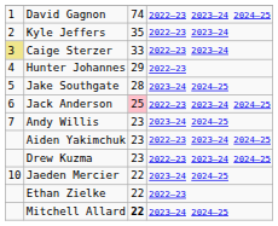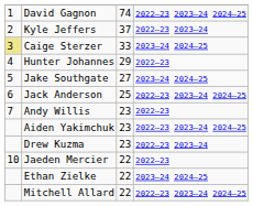 <table class="wikitable">
 <tr>
 </tr>
 <tr>
 <td>1</td>
 <td>David Gagnon</td>
 <td>74</td>
 <td style="font-size:80%;"><a href='#'>2022–23</a> <a href='#'>2023–24</a> <a href='#'>2024–25</a></td>
 </tr>
 <tr>
 <td>2</td>
 <td>Kyle Jeffers</td>
-<td>35</td>
+<td>37</td>
 <td style="font-size:80%;"><a href='#'>2022–23</a> <a href='#'>2023–24</a></td>
 </tr>
 <tr>
 <td style="background: khaki;">3</td>
 <td>Caige Sterzer</td>
 <td>33</td>
-<td style="font-size:80%;"><a href='#'>2022–23</a> <a href='#'>2023–24</a></td>
+<td style="font-size:80%;"><a href='#'>2023–24</a> <a href='#'>2024–25</a></td>
 </tr>
 <tr>
 <td>4</td>
 <td>Hunter Johannes</td>
 <td>29</td>
 <td style="font-size:80%;"><a href='#'>2022–23</a></td>
 </tr>
 <tr>
 <td>5</td>
 <td>Jake Southgate</td>
-<td>28</td>
+<td>27</td>
 <td style="font-size:80%;"><a href='#'>2023–24</a> <a href='#'>2024–25</a></td>
 </tr>
 <tr>
 <td>6</td>
 <td>Jack Anderson</td>
-<td style="background: pink;">25</td>
+<td>25</td>
 <td style="font-size:80%;"><a href='#'>2022–23</a> <a href='#'>2023–24</a> <a href='#'>2024–25</a></td>
 </tr>
 <tr>
 <td>7</td>
 <td>Andy Willis</td>
 <td>23</td>
-<td style="font-size:80%;"><a href='#'>2023–24</a> <a href='#'>2024–25</a></td>
+<td style="font-size:80%;"><a href='#'>2022–23</a></td>
 </tr>
 <tr>
 <td></td>
 <td>Aiden Yakimchuk</td>
 <td>23</td>
 <td style="font-size:80%;"><a href='#'>2022–23</a> <a href='#'>2023–24</a> <a href='#'>2024–25</a></td>
 </tr>
 <tr>
 <td></td>
 <td>Drew Kuzma</td>
 <td>23</td>
-<td style="font-size:80%;"><a href='#'>2022–23</a> <a href='#'>2023–24</a> <a href='#'>2024–25</a></td>
+<td style="font-size:80%;"><a href='#'>2022–23</a> <a href='#'>2023–24</a></td>
 </tr>
 <tr>
 <td>10</td>
 <td>Jaeden Mercier</td>
 <td>22</td>
-<td style="font-size:80%;"><a href='#'>2023–24</a> <a href='#'>2024–25</a></td>
+<td style="font-size:80%;"><a href='#'>2022–23</a></td>
 </tr>
 <tr>
 <td></td>
 <td>Ethan Zielke</td>
 <td>22</td>
-<td style="font-size:80%;"><a href='#'>2022–23</a></td>
+<td style="font-size:80%;"><a href='#'>2023–24</a> <a href='#'>2024–25</a></td>
 </tr>
 <tr>
 <td></td>
 <td>Mitchell Allard</td>
-<td><strong>22</strong></td>
-<td style="font-size:80%;"><a href='#'>2023–24</a> <a href='#'>2024–25</a></td>
+<td>22</td>
+<td style="font-size:80%;"><a href='#'>2022–23</a> <a href='#'>2023–24</a> <a href='#'>2024–25</a></td>
 </tr>
 </table>
